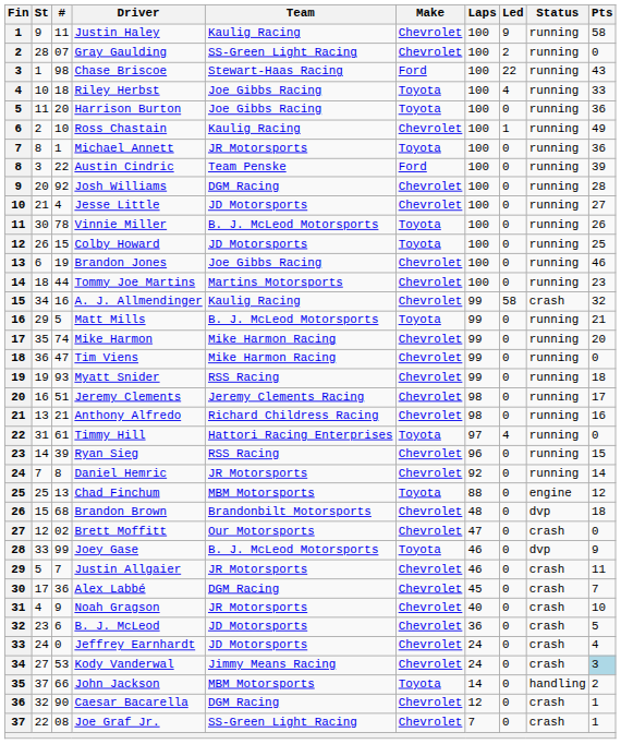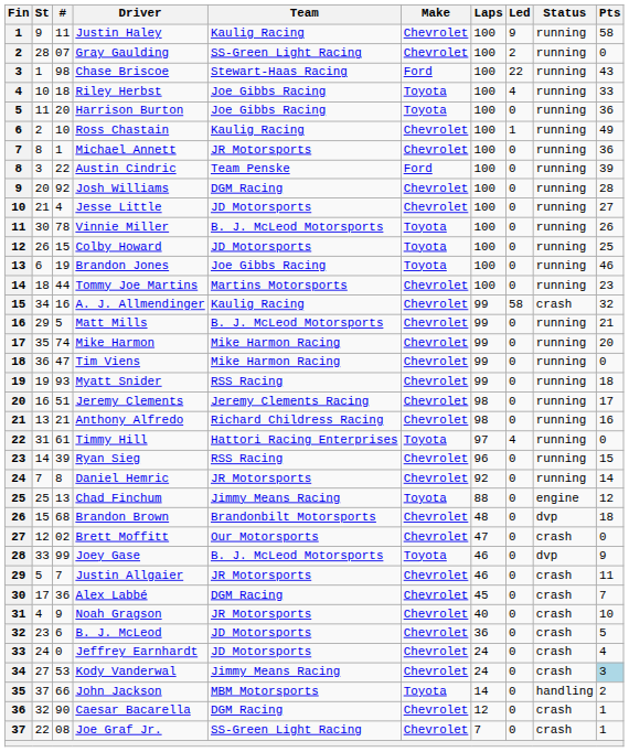 <table class="wikitable" style="font-size:95%">
 <tr>
 <th>Fin</th>
 <th>St</th>
 <th>#</th>
 <th>Driver</th>
 <th>Team</th>
 <th>Make</th>
 <th>Laps</th>
 <th>Led</th>
 <th>Status</th>
 <th>Pts</th>
 </tr>
 <tr>
 <th>1</th>
 <td>9</td>
 <td>11</td>
 <td><a href='#'>Justin Haley</a></td>
 <td><a href='#'>Kaulig Racing</a></td>
 <td><a href='#'>Chevrolet</a></td>
 <td>100</td>
 <td>9</td>
 <td>running</td>
 <td>58</td>
 </tr>
 <tr>
 <th>2</th>
 <td>28</td>
 <td>07</td>
 <td><a href='#'>Gray Gaulding</a></td>
 <td><a href='#'>SS-Green Light Racing</a></td>
 <td><a href='#'>Chevrolet</a></td>
 <td>100</td>
 <td>2</td>
 <td>running</td>
 <td>0</td>
 </tr>
 <tr>
 <th>3</th>
 <td>1</td>
 <td>98</td>
 <td><a href='#'>Chase Briscoe</a></td>
 <td><a href='#'>Stewart-Haas Racing</a></td>
 <td><a href='#'>Ford</a></td>
 <td>100</td>
 <td>22</td>
 <td>running</td>
 <td>43</td>
 </tr>
 <tr>
 <th>4</th>
 <td>10</td>
 <td>18</td>
 <td><a href='#'>Riley Herbst</a></td>
 <td><a href='#'>Joe Gibbs Racing</a></td>
 <td><a href='#'>Toyota</a></td>
 <td>100</td>
 <td>4</td>
 <td>running</td>
 <td>33</td>
 </tr>
 <tr>
 <th>5</th>
 <td>11</td>
 <td>20</td>
 <td><a href='#'>Harrison Burton</a></td>
 <td><a href='#'>Joe Gibbs Racing</a></td>
 <td><a href='#'>Toyota</a></td>
 <td>100</td>
 <td>0</td>
 <td>running</td>
 <td>36</td>
 </tr>
 <tr>
 <th>6</th>
 <td>2</td>
 <td>10</td>
 <td><a href='#'>Ross Chastain</a></td>
 <td><a href='#'>Kaulig Racing</a></td>
 <td><a href='#'>Chevrolet</a></td>
 <td>100</td>
 <td>1</td>
 <td>running</td>
 <td>49</td>
 </tr>
 <tr>
 <th>7</th>
 <td>8</td>
 <td>1</td>
 <td><a href='#'>Michael Annett</a></td>
 <td><a href='#'>JR Motorsports</a></td>
-<td><a href='#'>Toyota</a></td>
+<td><a href='#'>Chevrolet</a></td>
 <td>100</td>
 <td>0</td>
 <td>running</td>
 <td>36</td>
 </tr>
 <tr>
 <th>8</th>
 <td>3</td>
 <td>22</td>
 <td><a href='#'>Austin Cindric</a></td>
 <td><a href='#'>Team Penske</a></td>
 <td><a href='#'>Ford</a></td>
 <td>100</td>
 <td>0</td>
 <td>running</td>
 <td>39</td>
 </tr>
 <tr>
 <th>9</th>
 <td>20</td>
 <td>92</td>
 <td><a href='#'>Josh Williams</a></td>
 <td><a href='#'>DGM Racing</a></td>
 <td><a href='#'>Chevrolet</a></td>
 <td>100</td>
 <td>0</td>
 <td>running</td>
 <td>28</td>
 </tr>
 <tr>
 <th>10</th>
 <td>21</td>
 <td>4</td>
 <td><a href='#'>Jesse Little</a></td>
 <td><a href='#'>JD Motorsports</a></td>
 <td><a href='#'>Chevrolet</a></td>
 <td>100</td>
 <td>0</td>
 <td>running</td>
 <td>27</td>
 </tr>
 <tr>
 <th>11</th>
 <td>30</td>
 <td>78</td>
 <td><a href='#'>Vinnie Miller</a></td>
 <td><a href='#'>B. J. McLeod Motorsports</a></td>
 <td><a href='#'>Toyota</a></td>
 <td>100</td>
 <td>0</td>
 <td>running</td>
 <td>26</td>
 </tr>
 <tr>
 <th>12</th>
 <td>26</td>
 <td>15</td>
 <td><a href='#'>Colby Howard</a></td>
 <td><a href='#'>JD Motorsports</a></td>
 <td><a href='#'>Toyota</a></td>
 <td>100</td>
 <td>0</td>
 <td>running</td>
 <td>25</td>
 </tr>
 <tr>
 <th>13</th>
 <td>6</td>
 <td>19</td>
 <td><a href='#'>Brandon Jones</a></td>
 <td><a href='#'>Joe Gibbs Racing</a></td>
-<td><a href='#'>Chevrolet</a></td>
+<td><a href='#'>Toyota</a></td>
 <td>100</td>
 <td>0</td>
 <td>running</td>
 <td>46</td>
 </tr>
 <tr>
 <th>14</th>
 <td>18</td>
 <td>44</td>
 <td><a href='#'>Tommy Joe Martins</a></td>
 <td><a href='#'>Martins Motorsports</a></td>
 <td><a href='#'>Chevrolet</a></td>
 <td>100</td>
 <td>0</td>
 <td>running</td>
 <td>23</td>
 </tr>
 <tr>
 <th>15</th>
 <td>34</td>
 <td>16</td>
 <td><a href='#'>A. J. Allmendinger</a></td>
 <td><a href='#'>Kaulig Racing</a></td>
 <td><a href='#'>Chevrolet</a></td>
 <td>99</td>
 <td>58</td>
 <td>crash</td>
 <td>32</td>
 </tr>
 <tr>
 <th>16</th>
 <td>29</td>
 <td>5</td>
 <td><a href='#'>Matt Mills</a></td>
 <td><a href='#'>B. J. McLeod Motorsports</a></td>
-<td><a href='#'>Toyota</a></td>
+<td><a href='#'>Chevrolet</a></td>
 <td>99</td>
 <td>0</td>
 <td>running</td>
 <td>21</td>
 </tr>
 <tr>
 <th>17</th>
 <td>35</td>
 <td>74</td>
 <td><a href='#'>Mike Harmon</a></td>
 <td><a href='#'>Mike Harmon Racing</a></td>
 <td><a href='#'>Chevrolet</a></td>
 <td>99</td>
 <td>0</td>
 <td>running</td>
 <td>20</td>
 </tr>
 <tr>
 <th>18</th>
 <td>36</td>
 <td>47</td>
 <td><a href='#'>Tim Viens</a></td>
 <td><a href='#'>Mike Harmon Racing</a></td>
 <td><a href='#'>Chevrolet</a></td>
 <td>99</td>
 <td>0</td>
 <td>running</td>
 <td>0</td>
 </tr>
 <tr>
 <th>19</th>
 <td>19</td>
 <td>93</td>
 <td><a href='#'>Myatt Snider</a></td>
 <td><a href='#'>RSS Racing</a></td>
 <td><a href='#'>Chevrolet</a></td>
 <td>99</td>
 <td>0</td>
 <td>running</td>
 <td>18</td>
 </tr>
 <tr>
 <th>20</th>
 <td>16</td>
 <td>51</td>
 <td><a href='#'>Jeremy Clements</a></td>
 <td><a href='#'>Jeremy Clements Racing</a></td>
 <td><a href='#'>Chevrolet</a></td>
 <td>98</td>
 <td>0</td>
 <td>running</td>
 <td>17</td>
 </tr>
 <tr>
 <th>21</th>
 <td>13</td>
 <td>21</td>
 <td><a href='#'>Anthony Alfredo</a></td>
 <td><a href='#'>Richard Childress Racing</a></td>
 <td><a href='#'>Chevrolet</a></td>
 <td>98</td>
 <td>0</td>
 <td>running</td>
 <td>16</td>
 </tr>
 <tr>
 <th>22</th>
 <td>31</td>
 <td>61</td>
 <td><a href='#'>Timmy Hill</a></td>
 <td><a href='#'>Hattori Racing Enterprises</a></td>
 <td><a href='#'>Toyota</a></td>
 <td>97</td>
 <td>4</td>
 <td>running</td>
 <td>0</td>
 </tr>
 <tr>
 <th>23</th>
 <td>14</td>
 <td>39</td>
 <td><a href='#'>Ryan Sieg</a></td>
 <td><a href='#'>RSS Racing</a></td>
 <td><a href='#'>Chevrolet</a></td>
 <td>96</td>
 <td>0</td>
 <td>running</td>
 <td>15</td>
 </tr>
 <tr>
 <th>24</th>
 <td>7</td>
 <td>8</td>
 <td><a href='#'>Daniel Hemric</a></td>
 <td><a href='#'>JR Motorsports</a></td>
 <td><a href='#'>Chevrolet</a></td>
 <td>92</td>
 <td>0</td>
 <td>running</td>
 <td>14</td>
 </tr>
 <tr>
 <th>25</th>
 <td>25</td>
 <td>13</td>
 <td><a href='#'>Chad Finchum</a></td>
-<td><a href='#'>MBM Motorsports</a></td>
+<td><a href='#'>Jimmy Means Racing</a></td>
 <td><a href='#'>Toyota</a></td>
 <td>88</td>
 <td>0</td>
 <td>engine</td>
 <td>12</td>
 </tr>
 <tr>
 <th>26</th>
 <td>15</td>
 <td>68</td>
 <td><a href='#'>Brandon Brown</a></td>
 <td><a href='#'>Brandonbilt Motorsports</a></td>
 <td><a href='#'>Chevrolet</a></td>
 <td>48</td>
 <td>0</td>
 <td>dvp</td>
 <td>18</td>
 </tr>
 <tr>
 <th>27</th>
 <td>12</td>
 <td>02</td>
 <td><a href='#'>Brett Moffitt</a></td>
 <td><a href='#'>Our Motorsports</a></td>
 <td><a href='#'>Chevrolet</a></td>
 <td>47</td>
 <td>0</td>
 <td>crash</td>
 <td>0</td>
 </tr>
 <tr>
 <th>28</th>
 <td>33</td>
 <td>99</td>
 <td><a href='#'>Joey Gase</a></td>
 <td><a href='#'>B. J. McLeod Motorsports</a></td>
 <td><a href='#'>Toyota</a></td>
 <td>46</td>
 <td>0</td>
 <td>dvp</td>
 <td>9</td>
 </tr>
 <tr>
 <th>29</th>
 <td>5</td>
 <td>7</td>
 <td><a href='#'>Justin Allgaier</a></td>
 <td><a href='#'>JR Motorsports</a></td>
 <td><a href='#'>Chevrolet</a></td>
 <td>46</td>
 <td>0</td>
 <td>crash</td>
 <td>11</td>
 </tr>
 <tr>
 <th>30</th>
 <td>17</td>
 <td>36</td>
 <td><a href='#'>Alex Labbé</a></td>
 <td><a href='#'>DGM Racing</a></td>
 <td><a href='#'>Chevrolet</a></td>
 <td>45</td>
 <td>0</td>
 <td>crash</td>
 <td>7</td>
 </tr>
 <tr>
 <th>31</th>
 <td>4</td>
 <td>9</td>
 <td><a href='#'>Noah Gragson</a></td>
 <td><a href='#'>JR Motorsports</a></td>
 <td><a href='#'>Chevrolet</a></td>
 <td>40</td>
 <td>0</td>
 <td>crash</td>
 <td>10</td>
 </tr>
 <tr>
 <th>32</th>
 <td>23</td>
 <td>6</td>
 <td><a href='#'>B. J. McLeod</a></td>
 <td><a href='#'>JD Motorsports</a></td>
 <td><a href='#'>Chevrolet</a></td>
 <td>36</td>
 <td>0</td>
 <td>crash</td>
 <td>5</td>
 </tr>
 <tr>
 <th>33</th>
 <td>24</td>
 <td>0</td>
 <td><a href='#'>Jeffrey Earnhardt</a></td>
 <td><a href='#'>JD Motorsports</a></td>
 <td><a href='#'>Chevrolet</a></td>
 <td>24</td>
 <td>0</td>
 <td>crash</td>
 <td>4</td>
 </tr>
 <tr>
 <th>34</th>
 <td>27</td>
 <td>53</td>
 <td><a href='#'>Kody Vanderwal</a></td>
 <td><a href='#'>Jimmy Means Racing</a></td>
 <td><a href='#'>Chevrolet</a></td>
 <td>24</td>
 <td>0</td>
 <td>crash</td>
 <td style="background: lightblue;">3</td>
 </tr>
 <tr>
 <th>35</th>
 <td>37</td>
 <td>66</td>
 <td><a href='#'>John Jackson</a></td>
 <td><a href='#'>MBM Motorsports</a></td>
 <td><a href='#'>Toyota</a></td>
 <td>14</td>
 <td>0</td>
 <td>handling</td>
 <td>2</td>
 </tr>
 <tr>
 <th>36</th>
 <td>32</td>
 <td>90</td>
 <td><a href='#'>Caesar Bacarella</a></td>
 <td><a href='#'>DGM Racing</a></td>
 <td><a href='#'>Chevrolet</a></td>
 <td>12</td>
 <td>0</td>
 <td>crash</td>
 <td>1</td>
 </tr>
 <tr>
 <th>37</th>
 <td>22</td>
 <td>08</td>
 <td><a href='#'>Joe Graf Jr.</a></td>
 <td><a href='#'>SS-Green Light Racing</a></td>
 <td><a href='#'>Chevrolet</a></td>
 <td>7</td>
 <td>0</td>
 <td>crash</td>
 <td>1</td>
 </tr>
 <tr>
 <th colspan="10"></th>
 </tr>
 </table>
